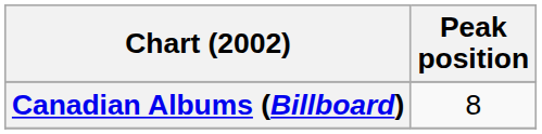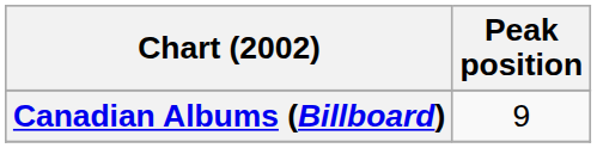 <table class="wikitable sortable plainrowheaders" style="text-align:center">
 <tr>
 <th scope="col">Chart (2002)</th>
 <th scope="col">Peak<br>position</th>
 </tr>
 <tr>
 </tr>
 <tr>
 <th scope="row"><a href='#'>Canadian Albums</a> (<em><a href='#'>Billboard</a></em>)</th>
-<td style="text-align:center;">8</td>
+<td style="text-align:center;">9</td>
 </tr>
 <tr>
 </tr>
 <tr>
 </tr>
 <tr>
 </tr>
 <tr>
 </tr>
 <tr>
 </tr>
 </table>
